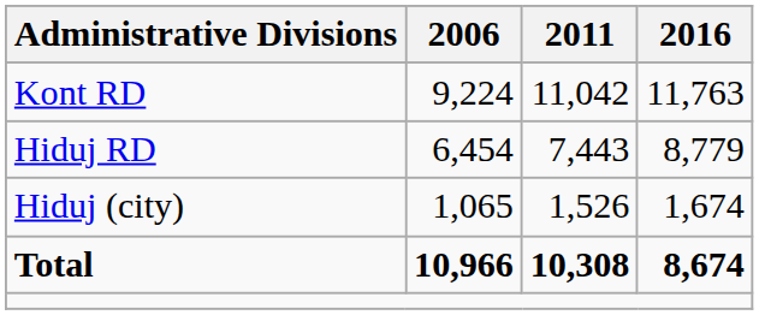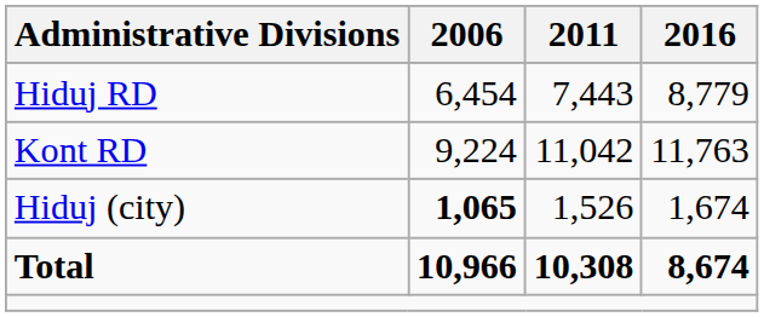 <table class="wikitable">
 <tr>
 <th>Administrative Divisions</th>
 <th>2006</th>
 <th>2011</th>
 <th>2016</th>
 </tr>
 <tr>
+<td><a href='#'>Hiduj RD</a></td>
+<td style="text-align: right;">6,454</td>
+<td style="text-align: right;">7,443</td>
+<td style="text-align: right;">8,779</td>
+</tr>
+<tr>
 <td><a href='#'>Kont RD</a></td>
 <td style="text-align: right;">9,224</td>
 <td style="text-align: right;">11,042</td>
 <td style="text-align: right;">11,763</td>
 </tr>
 <tr>
-<td><a href='#'>Hiduj RD</a></td>
-<td style="text-align: right;">6,454</td>
-<td style="text-align: right;">7,443</td>
-<td style="text-align: right;">8,779</td>
-</tr>
-<tr>
 <td><a href='#'>Hiduj</a> (city)</td>
-<td style="text-align: right;">1,065</td>
+<td style="text-align: right;"><strong>1,065</strong></td>
 <td style="text-align: right;">1,526</td>
 <td style="text-align: right;">1,674</td>
 </tr>
 <tr>
 <td><strong>Total</strong></td>
 <td style="text-align: right;"><strong>10,966</strong></td>
 <td style="text-align: right;"><strong>10,308</strong></td>
 <td style="text-align: right;"><strong>8,674</strong></td>
 </tr>
 <tr>
 <td colspan=4></td>
 </tr>
 </table>
